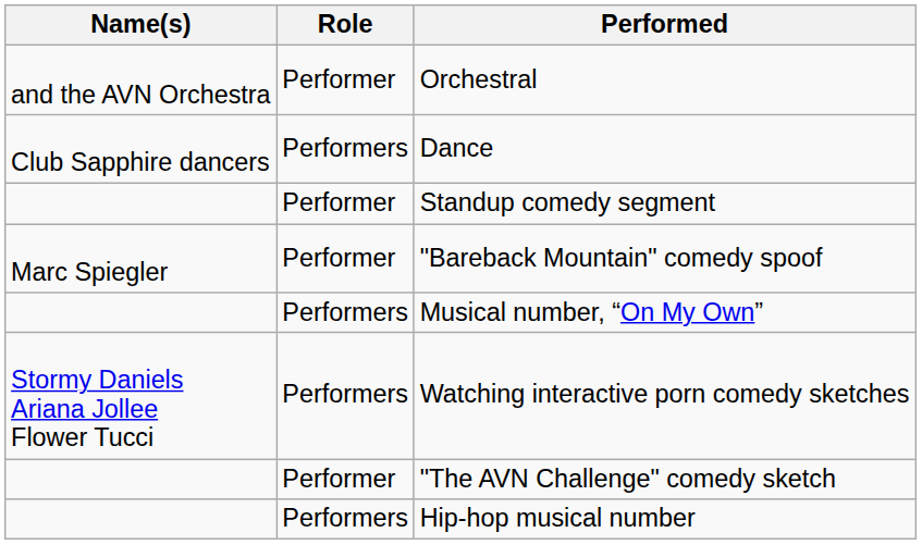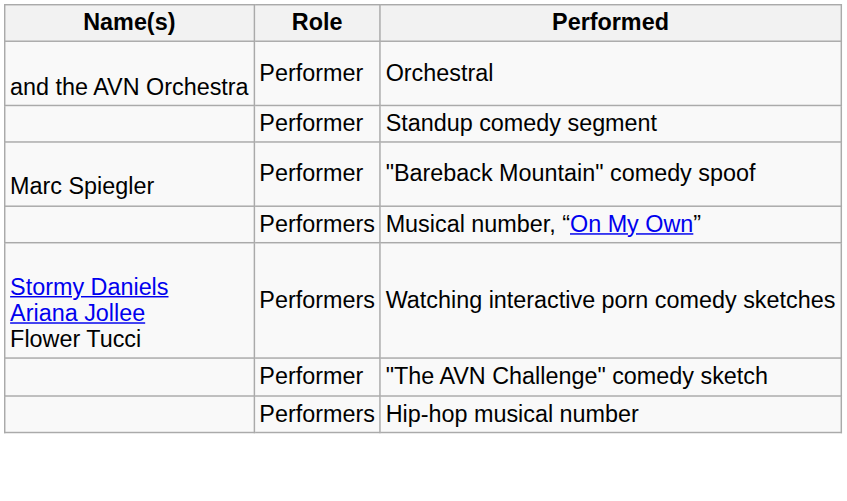 <table class="wikitable sortable">
 <tr>
 <th>Name(s)</th>
 <th>Role</th>
 <th>Performed</th>
 </tr>
 <tr>
 <td><br>and the AVN Orchestra</td>
 <td>Performer</td>
 <td>Orchestral</td>
-</tr>
-<tr>
-<td><br>Club Sapphire dancers</td>
-<td>Performers</td>
-<td>Dance</td>
 </tr>
 <tr>
 <td></td>
 <td>Performer</td>
 <td>Standup comedy segment</td>
 </tr>
 <tr>
 <td><br>Marc Spiegler</td>
 <td>Performer</td>
 <td>"Bareback Mountain" comedy spoof</td>
 </tr>
 <tr>
 <td></td>
 <td>Performers</td>
 <td>Musical number, “<a href='#'>On My Own</a>”</td>
 </tr>
 <tr>
 <td><br><a href='#'>Stormy Daniels</a><br><a href='#'>Ariana Jollee</a><br>Flower Tucci</td>
 <td>Performers</td>
 <td>Watching interactive porn comedy sketches</td>
 </tr>
 <tr>
 <td></td>
 <td>Performer</td>
 <td>"The AVN Challenge" comedy sketch</td>
 </tr>
 <tr>
 <td></td>
 <td>Performers</td>
 <td>Hip-hop musical number</td>
 </tr>
 </table>
